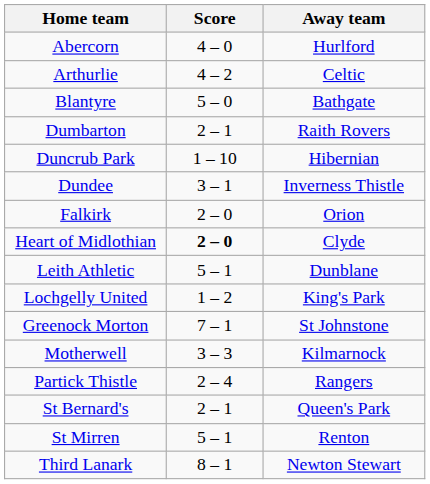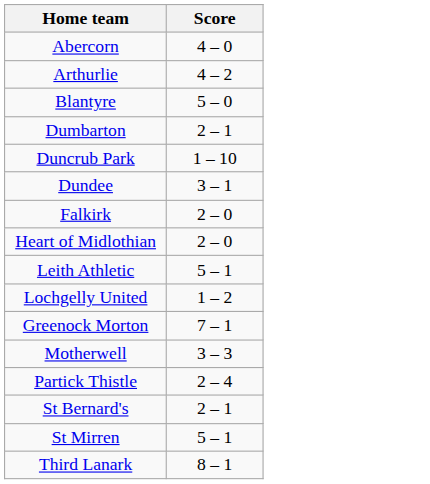 <table class="wikitable" style="text-align: center">
 <tr>
 <th width=140>Home team</th>
 <th width=80>Score</th>
-<th width=140>Away team</th>
 </tr>
 <tr>
 <td><a href='#'>Abercorn</a></td>
 <td>4 – 0</td>
-<td><a href='#'>Hurlford</a></td>
 </tr>
 <tr>
 <td><a href='#'>Arthurlie</a></td>
 <td>4 – 2</td>
-<td><a href='#'>Celtic</a></td>
 </tr>
 <tr>
 <td><a href='#'>Blantyre</a></td>
 <td>5 – 0</td>
-<td><a href='#'>Bathgate</a></td>
 </tr>
 <tr>
 <td><a href='#'>Dumbarton</a></td>
 <td>2 – 1</td>
-<td><a href='#'>Raith Rovers</a></td>
 </tr>
 <tr>
 <td><a href='#'>Duncrub Park</a></td>
 <td>1 – 10</td>
-<td><a href='#'>Hibernian</a></td>
 </tr>
 <tr>
 <td><a href='#'>Dundee</a></td>
 <td>3 – 1</td>
-<td><a href='#'>Inverness Thistle</a></td>
 </tr>
 <tr>
 <td><a href='#'>Falkirk</a></td>
 <td>2 – 0</td>
-<td><a href='#'>Orion</a></td>
 </tr>
 <tr>
 <td><a href='#'>Heart of Midlothian</a></td>
-<td><strong>2 – 0</strong></td>
-<td><a href='#'>Clyde</a></td>
+<td>2 – 0</td>
 </tr>
 <tr>
 <td><a href='#'>Leith Athletic</a></td>
 <td>5 – 1</td>
-<td><a href='#'>Dunblane</a></td>
 </tr>
 <tr>
 <td><a href='#'>Lochgelly United</a></td>
 <td>1 – 2</td>
-<td><a href='#'>King's Park</a></td>
 </tr>
 <tr>
 <td><a href='#'>Greenock Morton</a></td>
 <td>7 – 1</td>
-<td><a href='#'>St Johnstone</a></td>
 </tr>
 <tr>
 <td><a href='#'>Motherwell</a></td>
 <td>3 – 3</td>
-<td><a href='#'>Kilmarnock</a></td>
 </tr>
 <tr>
 <td><a href='#'>Partick Thistle</a></td>
 <td>2 – 4</td>
-<td><a href='#'>Rangers</a></td>
 </tr>
 <tr>
 <td><a href='#'>St Bernard's</a></td>
 <td>2 – 1</td>
-<td><a href='#'>Queen's Park</a></td>
 </tr>
 <tr>
 <td><a href='#'>St Mirren</a></td>
 <td>5 – 1</td>
-<td><a href='#'>Renton</a></td>
 </tr>
 <tr>
 <td><a href='#'>Third Lanark</a></td>
 <td>8 – 1</td>
-<td><a href='#'>Newton Stewart</a></td>
 </tr>
 </table>
